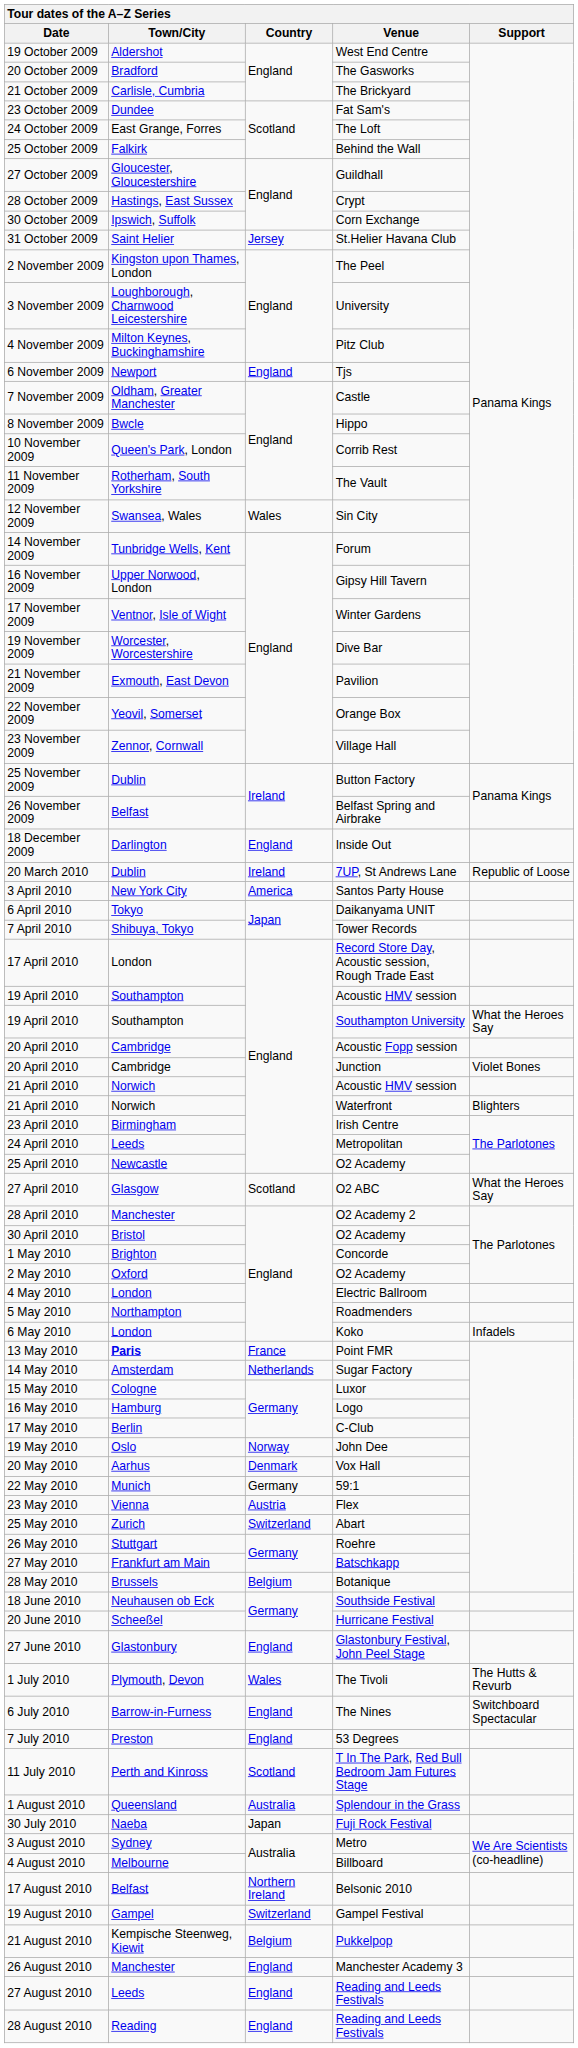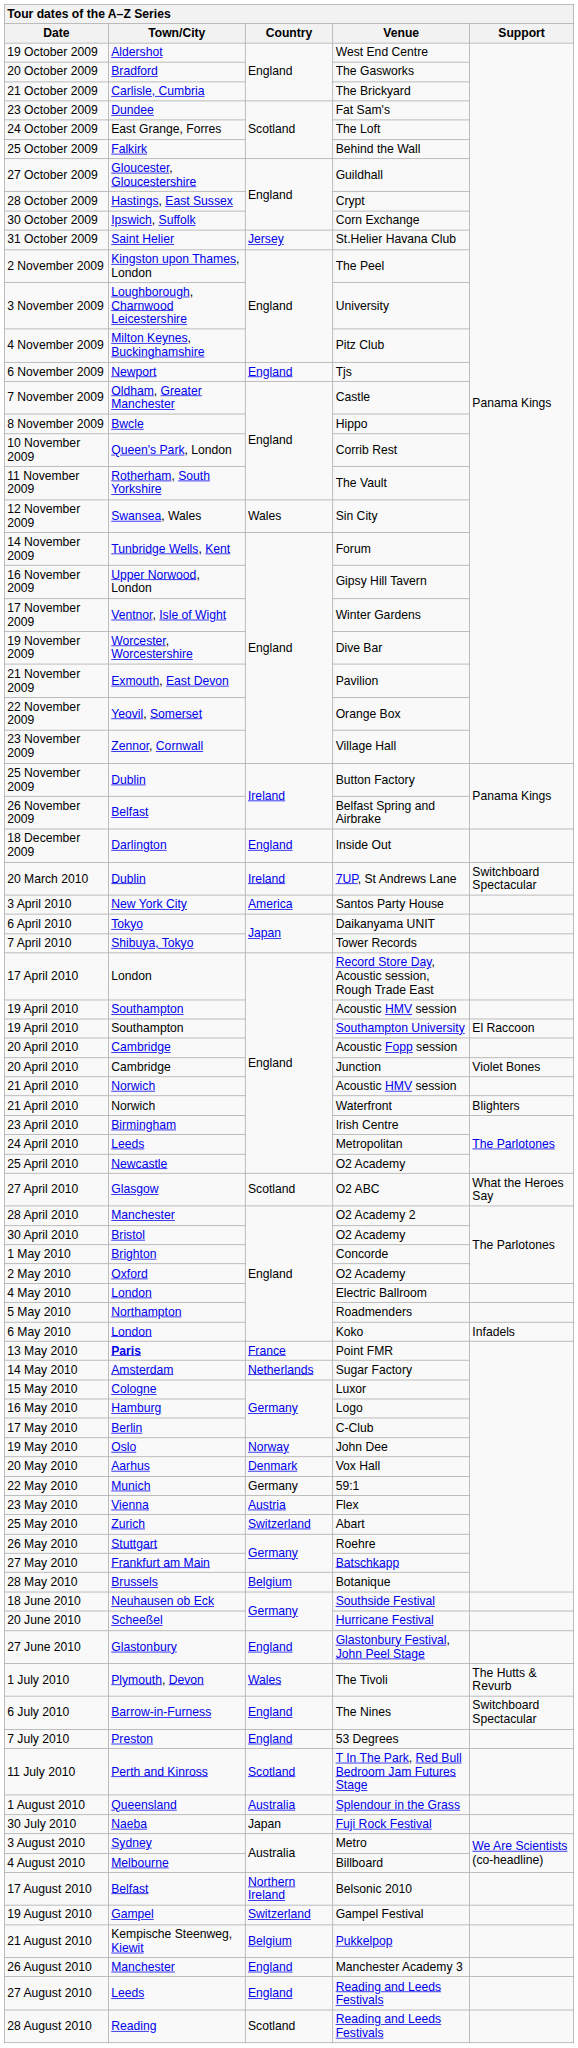 <table class="wikitable collapsible collapsed" width=750>
 <tr style="text-align:left;">
 <th colspan=6 bgcolor=ddddff style="text-align:left;">Tour dates of the A–Z Series</th>
 </tr>
 <tr style="text-align:left;" align=left>
 <th width="120">Date</th>
 <th width="160">Town/City</th>
 <th width="100">Country</th>
 <th width="160">Venue</th>
 <th width="120">Support</th>
 </tr>
 <tr>
 <td>19 October 2009</td>
 <td><a href='#'>Aldershot</a></td>
 <td rowspan="3">England</td>
 <td>West End Centre</td>
 <td rowspan="26">Panama Kings</td>
 </tr>
 <tr>
 <td>20 October 2009</td>
 <td><a href='#'>Bradford</a></td>
 <td>The Gasworks</td>
 </tr>
 <tr>
 <td>21 October 2009</td>
 <td><a href='#'>Carlisle, Cumbria</a></td>
 <td>The Brickyard</td>
 </tr>
 <tr>
 <td>23 October 2009</td>
 <td><a href='#'>Dundee</a></td>
 <td rowspan="3">Scotland</td>
 <td>Fat Sam's</td>
 </tr>
 <tr>
 <td>24 October 2009</td>
 <td>East Grange, Forres</td>
 <td>The Loft</td>
 </tr>
 <tr>
 <td>25 October 2009</td>
 <td><a href='#'>Falkirk</a></td>
 <td>Behind the Wall</td>
 </tr>
 <tr>
 <td>27 October 2009</td>
 <td><a href='#'>Gloucester</a>, <a href='#'>Gloucestershire</a></td>
 <td rowspan="3">England</td>
 <td>Guildhall</td>
 </tr>
 <tr>
 <td>28 October 2009</td>
 <td><a href='#'>Hastings</a>, <a href='#'>East Sussex</a></td>
 <td>Crypt</td>
 </tr>
 <tr>
 <td>30 October 2009</td>
 <td><a href='#'>Ipswich</a>, <a href='#'>Suffolk</a></td>
 <td>Corn Exchange</td>
 </tr>
 <tr>
 <td>31 October 2009</td>
 <td><a href='#'>Saint Helier</a></td>
 <td><a href='#'>Jersey</a></td>
 <td>St.Helier Havana Club</td>
 </tr>
 <tr>
 <td>2 November 2009</td>
 <td><a href='#'>Kingston upon Thames</a>, London</td>
 <td rowspan="3">England</td>
 <td>The Peel</td>
 </tr>
 <tr>
 <td>3 November 2009</td>
 <td><a href='#'>Loughborough</a>, <a href='#'>Charnwood</a> <a href='#'>Leicestershire</a></td>
 <td>University</td>
 </tr>
 <tr>
 <td>4 November 2009</td>
 <td><a href='#'>Milton Keynes</a>, <a href='#'>Buckinghamshire</a></td>
 <td>Pitz Club</td>
 </tr>
 <tr>
 <td>6 November 2009</td>
 <td><a href='#'>Newport</a></td>
 <td><a href='#'>England</a></td>
 <td>Tjs</td>
 </tr>
 <tr>
 <td>7 November 2009</td>
 <td><a href='#'>Oldham</a>, <a href='#'>Greater Manchester</a></td>
 <td rowspan="4">England</td>
 <td>Castle</td>
 </tr>
 <tr>
 <td>8 November 2009</td>
 <td><a href='#'>Bwcle</a></td>
 <td>Hippo</td>
 </tr>
 <tr>
 <td>10 November 2009</td>
 <td><a href='#'>Queen's Park</a>, London</td>
 <td>Corrib Rest</td>
 </tr>
 <tr>
 <td>11 November 2009</td>
 <td><a href='#'>Rotherham</a>, <a href='#'>South Yorkshire</a></td>
 <td>The Vault</td>
 </tr>
 <tr>
 <td>12 November 2009</td>
 <td><a href='#'>Swansea</a>, Wales</td>
 <td>Wales</td>
 <td>Sin City</td>
 </tr>
 <tr>
 <td>14 November 2009</td>
 <td><a href='#'>Tunbridge Wells</a>, <a href='#'>Kent</a></td>
 <td rowspan="7">England</td>
 <td>Forum</td>
 </tr>
 <tr>
 <td>16 November 2009</td>
 <td><a href='#'>Upper Norwood</a>, London</td>
 <td>Gipsy Hill Tavern</td>
 </tr>
 <tr>
 <td>17 November 2009</td>
 <td><a href='#'>Ventnor</a>, <a href='#'>Isle of Wight</a></td>
 <td>Winter Gardens</td>
 </tr>
 <tr>
 <td>19 November 2009</td>
 <td><a href='#'>Worcester</a>, <a href='#'>Worcestershire</a></td>
 <td>Dive Bar</td>
 </tr>
 <tr>
 <td>21 November 2009</td>
 <td><a href='#'>Exmouth</a>, <a href='#'>East Devon</a></td>
 <td>Pavilion</td>
 </tr>
 <tr>
 <td>22 November 2009</td>
 <td><a href='#'>Yeovil</a>, <a href='#'>Somerset</a></td>
 <td>Orange Box</td>
 </tr>
 <tr>
 <td>23 November 2009</td>
 <td><a href='#'>Zennor</a>, <a href='#'>Cornwall</a></td>
 <td>Village Hall</td>
 </tr>
 <tr>
 <td>25 November 2009</td>
 <td><a href='#'>Dublin</a></td>
 <td rowspan="2"><a href='#'>Ireland</a></td>
 <td>Button Factory</td>
 <td rowspan="2">Panama Kings</td>
 </tr>
 <tr>
 <td>26 November 2009</td>
 <td><a href='#'>Belfast</a></td>
 <td>Belfast Spring and Airbrake</td>
 </tr>
 <tr>
 <td>18 December 2009</td>
 <td><a href='#'>Darlington</a></td>
 <td><a href='#'>England</a></td>
 <td>Inside Out</td>
 <td></td>
 </tr>
 <tr>
 <td>20 March 2010</td>
 <td><a href='#'>Dublin</a></td>
 <td><a href='#'>Ireland</a></td>
 <td><a href='#'>7UP</a>, St Andrews Lane</td>
-<td>Republic of Loose</td>
+<td>Switchboard Spectacular</td>
 </tr>
 <tr>
 <td>3 April 2010</td>
 <td><a href='#'>New York City</a></td>
 <td><a href='#'>America</a></td>
 <td>Santos Party House</td>
 <td></td>
 </tr>
 <tr>
 <td>6 April 2010</td>
 <td><a href='#'>Tokyo</a></td>
 <td rowspan="2"><a href='#'>Japan</a></td>
 <td>Daikanyama UNIT</td>
 <td></td>
 </tr>
 <tr>
 <td>7 April 2010</td>
 <td><a href='#'>Shibuya, Tokyo</a></td>
 <td>Tower Records</td>
 <td></td>
 </tr>
 <tr>
 <td>17 April 2010</td>
 <td>London</td>
 <td rowspan="10">England</td>
 <td><a href='#'>Record Store Day</a>, Acoustic session, Rough Trade East</td>
 <td></td>
 </tr>
 <tr>
 <td>19 April 2010</td>
 <td><a href='#'>Southampton</a></td>
 <td>Acoustic <a href='#'>HMV</a> session</td>
 <td></td>
 </tr>
 <tr>
 <td>19 April 2010</td>
 <td>Southampton</td>
 <td><a href='#'>Southampton University</a></td>
-<td>What the Heroes Say</td>
+<td>El Raccoon</td>
 </tr>
 <tr>
 <td>20 April 2010</td>
 <td><a href='#'>Cambridge</a></td>
 <td>Acoustic <a href='#'>Fopp</a> session</td>
 <td></td>
 </tr>
 <tr>
 <td>20 April 2010</td>
 <td>Cambridge</td>
 <td>Junction</td>
 <td>Violet Bones</td>
 </tr>
 <tr>
 <td>21 April 2010</td>
 <td><a href='#'>Norwich</a></td>
 <td>Acoustic <a href='#'>HMV</a> session</td>
 <td></td>
 </tr>
 <tr>
 <td>21 April 2010</td>
 <td>Norwich</td>
 <td>Waterfront</td>
 <td>Blighters</td>
 </tr>
 <tr>
 <td>23 April 2010</td>
 <td><a href='#'>Birmingham</a></td>
 <td>Irish Centre</td>
 <td rowspan="3"><a href='#'>The Parlotones</a></td>
 </tr>
 <tr>
 <td>24 April 2010</td>
 <td><a href='#'>Leeds</a></td>
 <td>Metropolitan</td>
 </tr>
 <tr>
 <td>25 April 2010</td>
 <td><a href='#'>Newcastle</a></td>
 <td>O2 Academy</td>
 </tr>
 <tr>
 <td>27 April 2010</td>
 <td><a href='#'>Glasgow</a></td>
 <td>Scotland</td>
 <td>O2 ABC</td>
 <td>What the Heroes Say</td>
 </tr>
 <tr>
 <td>28 April 2010</td>
 <td><a href='#'>Manchester</a></td>
 <td rowspan="7">England</td>
 <td>O2 Academy 2</td>
 <td rowspan="4">The Parlotones</td>
 </tr>
 <tr>
 <td>30 April 2010</td>
 <td><a href='#'>Bristol</a></td>
 <td>O2 Academy</td>
 </tr>
 <tr>
 <td>1 May 2010</td>
 <td><a href='#'>Brighton</a></td>
 <td>Concorde</td>
 </tr>
 <tr>
 <td>2 May 2010</td>
 <td><a href='#'>Oxford</a></td>
 <td>O2 Academy</td>
 </tr>
 <tr>
 <td>4 May 2010</td>
 <td><a href='#'>London</a></td>
 <td>Electric Ballroom</td>
 <td></td>
 </tr>
 <tr>
 <td>5 May 2010</td>
 <td><a href='#'>Northampton</a></td>
 <td>Roadmenders</td>
 <td></td>
 </tr>
 <tr>
 <td>6 May 2010</td>
 <td><a href='#'>London</a></td>
 <td>Koko</td>
 <td>Infadels</td>
 </tr>
 <tr>
 <td>13 May 2010</td>
 <td><strong><a href='#'>Paris</a></strong></td>
 <td><a href='#'>France</a></td>
 <td>Point FMR</td>
 <td rowspan="13"></td>
 </tr>
 <tr>
 <td>14 May 2010</td>
 <td><a href='#'>Amsterdam</a></td>
 <td><a href='#'>Netherlands</a></td>
 <td>Sugar Factory</td>
 </tr>
 <tr>
 <td>15 May 2010</td>
 <td><a href='#'>Cologne</a></td>
 <td rowspan="3"><a href='#'>Germany</a></td>
 <td>Luxor</td>
 </tr>
 <tr>
 <td>16 May 2010</td>
 <td><a href='#'>Hamburg</a></td>
 <td>Logo</td>
 </tr>
 <tr>
 <td>17 May 2010</td>
 <td><a href='#'>Berlin</a></td>
 <td>C-Club</td>
 </tr>
 <tr>
 <td>19 May 2010</td>
 <td><a href='#'>Oslo</a></td>
 <td><a href='#'>Norway</a></td>
 <td>John Dee</td>
 </tr>
 <tr>
 <td>20 May 2010</td>
 <td><a href='#'>Aarhus</a></td>
 <td><a href='#'>Denmark</a></td>
 <td>Vox Hall</td>
 </tr>
 <tr>
 <td>22 May 2010</td>
 <td><a href='#'>Munich</a></td>
 <td>Germany</td>
 <td>59:1</td>
 </tr>
 <tr>
 <td>23 May 2010</td>
 <td><a href='#'>Vienna</a></td>
 <td><a href='#'>Austria</a></td>
 <td>Flex</td>
 </tr>
 <tr>
 <td>25 May 2010</td>
 <td><a href='#'>Zurich</a></td>
 <td><a href='#'>Switzerland</a></td>
 <td>Abart</td>
 </tr>
 <tr>
 <td>26 May 2010</td>
 <td><a href='#'>Stuttgart</a></td>
 <td rowspan="2"><a href='#'>Germany</a></td>
 <td>Roehre</td>
 </tr>
 <tr>
 <td>27 May 2010</td>
 <td><a href='#'>Frankfurt am Main</a></td>
 <td><a href='#'>Batschkapp</a></td>
 </tr>
 <tr>
 <td>28 May 2010</td>
 <td><a href='#'>Brussels</a></td>
 <td><a href='#'>Belgium</a></td>
 <td>Botanique</td>
 </tr>
 <tr>
 <td>18 June 2010</td>
 <td><a href='#'>Neuhausen ob Eck</a></td>
 <td rowspan="2"><a href='#'>Germany</a></td>
 <td><a href='#'>Southside Festival</a></td>
 <td></td>
 </tr>
 <tr>
 <td>20 June 2010</td>
 <td><a href='#'>Scheeßel</a></td>
 <td><a href='#'>Hurricane Festival</a></td>
 <td></td>
 </tr>
 <tr>
 <td>27 June 2010</td>
 <td><a href='#'>Glastonbury</a></td>
 <td><a href='#'>England</a></td>
 <td><a href='#'>Glastonbury Festival</a>, <a href='#'>John Peel Stage</a></td>
 <td></td>
 </tr>
 <tr>
 <td>1 July 2010</td>
 <td><a href='#'>Plymouth</a>, <a href='#'>Devon</a></td>
 <td><a href='#'>Wales</a></td>
 <td>The Tivoli</td>
 <td>The Hutts & Revurb</td>
 </tr>
 <tr>
 <td>6 July 2010</td>
 <td><a href='#'>Barrow-in-Furness</a></td>
 <td><a href='#'>England</a></td>
 <td>The Nines</td>
 <td>Switchboard Spectacular</td>
 </tr>
 <tr>
 <td>7 July 2010</td>
 <td><a href='#'>Preston</a></td>
 <td><a href='#'>England</a></td>
 <td>53 Degrees</td>
 <td></td>
 </tr>
 <tr>
 <td>11 July 2010</td>
 <td><a href='#'>Perth and Kinross</a></td>
 <td><a href='#'>Scotland</a></td>
 <td><a href='#'>T In The Park</a>, <a href='#'>Red Bull Bedroom Jam Futures Stage</a></td>
 <td></td>
 </tr>
 <tr>
 <td>1 August 2010</td>
 <td><a href='#'>Queensland</a></td>
 <td><a href='#'>Australia</a></td>
 <td><a href='#'>Splendour in the Grass</a></td>
 <td></td>
 </tr>
 <tr>
 <td>30 July 2010</td>
 <td><a href='#'>Naeba</a></td>
 <td>Japan</td>
 <td><a href='#'>Fuji Rock Festival</a></td>
 <td></td>
 </tr>
 <tr>
 <td>3 August 2010</td>
 <td><a href='#'>Sydney</a></td>
 <td rowspan="2">Australia</td>
 <td>Metro</td>
 <td rowspan="2"><a href='#'>We Are Scientists</a> (co-headline)</td>
 </tr>
 <tr>
 <td>4 August 2010</td>
 <td><a href='#'>Melbourne</a></td>
 <td>Billboard</td>
 </tr>
 <tr>
 <td>17 August 2010</td>
 <td><a href='#'>Belfast</a></td>
 <td><a href='#'>Northern Ireland</a></td>
 <td>Belsonic 2010</td>
 <td></td>
 </tr>
 <tr>
 <td>19 August 2010</td>
 <td><a href='#'>Gampel</a></td>
 <td><a href='#'>Switzerland</a></td>
 <td>Gampel Festival</td>
 <td></td>
 </tr>
 <tr>
 <td>21 August 2010</td>
 <td>Kempische Steenweg, <a href='#'>Kiewit</a></td>
 <td><a href='#'>Belgium</a></td>
 <td><a href='#'>Pukkelpop</a></td>
 <td></td>
 </tr>
 <tr>
 <td>26 August 2010</td>
 <td><a href='#'>Manchester</a></td>
 <td><a href='#'>England</a></td>
 <td>Manchester Academy 3</td>
 <td></td>
 </tr>
 <tr>
 <td>27 August 2010</td>
 <td><a href='#'>Leeds</a></td>
 <td><a href='#'>England</a></td>
 <td><a href='#'>Reading and Leeds Festivals</a></td>
 <td></td>
 </tr>
 <tr>
 <td>28 August 2010</td>
 <td><a href='#'>Reading</a></td>
-<td><a href='#'>England</a></td>
+<td>Scotland</td>
 <td><a href='#'>Reading and Leeds Festivals</a></td>
 <td></td>
 </tr>
 </table>
